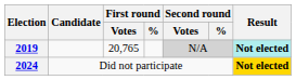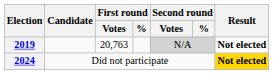 <table class="wikitable" style="text-align:center">
 <tr>
 <th rowspan="2"><strong>Election</strong></th>
 <th rowspan="2">Candidate</th>
 <th colspan="2" scope="col">First round</th>
 <th colspan="2">Second round</th>
 <th rowspan="2">Result</th>
 </tr>
 <tr>
 <th><strong>Votes</strong></th>
 <th><strong>%</strong></th>
 <th><strong>Votes</strong></th>
 <th><strong>%</strong></th>
 </tr>
 <tr>
 <th><a href='#'>2019</a></th>
 <td></td>
-<td>20,765</td>
+<td>20,763</td>
 <td></td>
 <td colspan="2" bgcolor="lightgrey">N/A</td>
-<td style="background: paleturquoise;"><strong>Not elected</strong> </td>
+<td><strong>Not elected</strong> </td>
 </tr>
 <tr>
 <th><a href='#'>2024</a></th>
 <td colspan="5">Did not participate</td>
 <td style="background: gold;"><strong>Not elected</strong> </td>
 </tr>
 </table>
